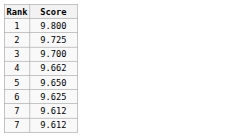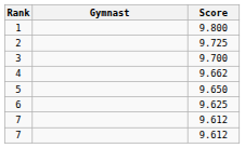 <table class="wikitable" style="text-align:center">
 <tr>
 <th>Rank</th>
+<th style="width:16em">Gymnast</th>
 <th style="width:5em">Score</th>
 </tr>
 <tr>
 <td>1</td>
+<td align=left></td>
 <td>9.800</td>
 </tr>
 <tr>
 <td>2</td>
+<td align=left></td>
 <td>9.725</td>
 </tr>
 <tr>
 <td>3</td>
+<td align=left></td>
 <td>9.700</td>
 </tr>
 <tr>
 <td>4</td>
+<td align=left></td>
 <td>9.662</td>
 </tr>
 <tr>
 <td>5</td>
+<td align=left></td>
 <td>9.650</td>
 </tr>
 <tr>
 <td>6</td>
+<td align=left></td>
 <td>9.625</td>
 </tr>
 <tr>
 <td>7</td>
+<td align=left></td>
 <td>9.612</td>
 </tr>
 <tr>
 <td>7</td>
+<td align=left></td>
 <td>9.612</td>
 </tr>
 </table>
